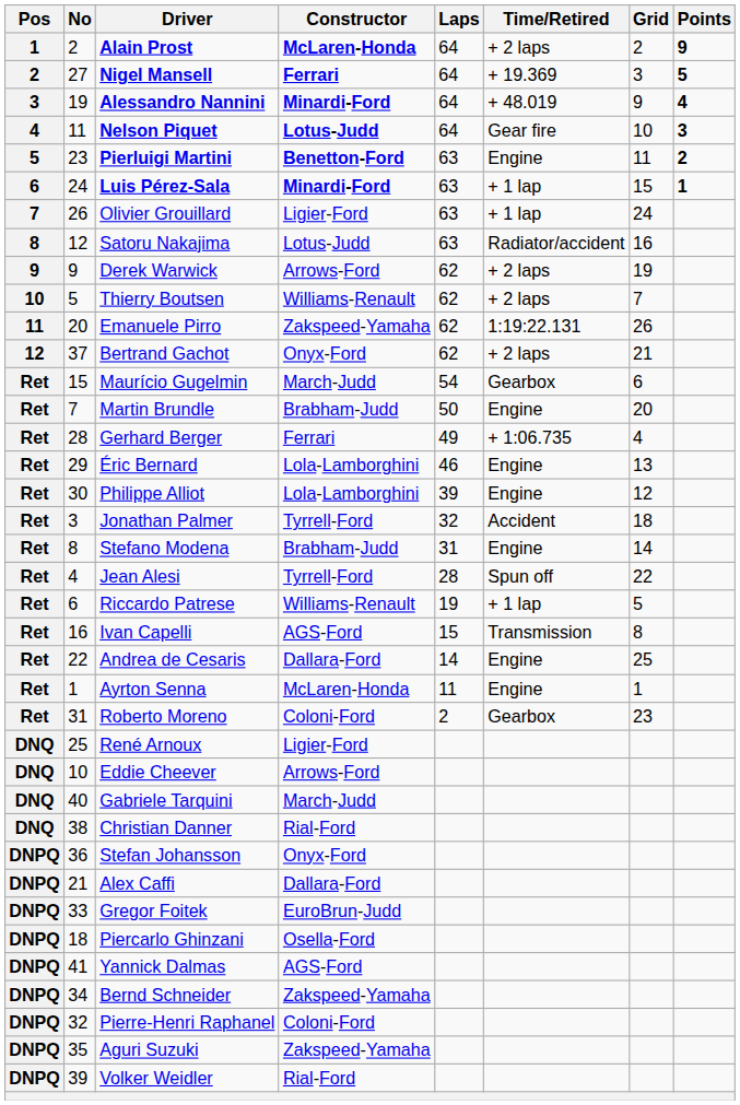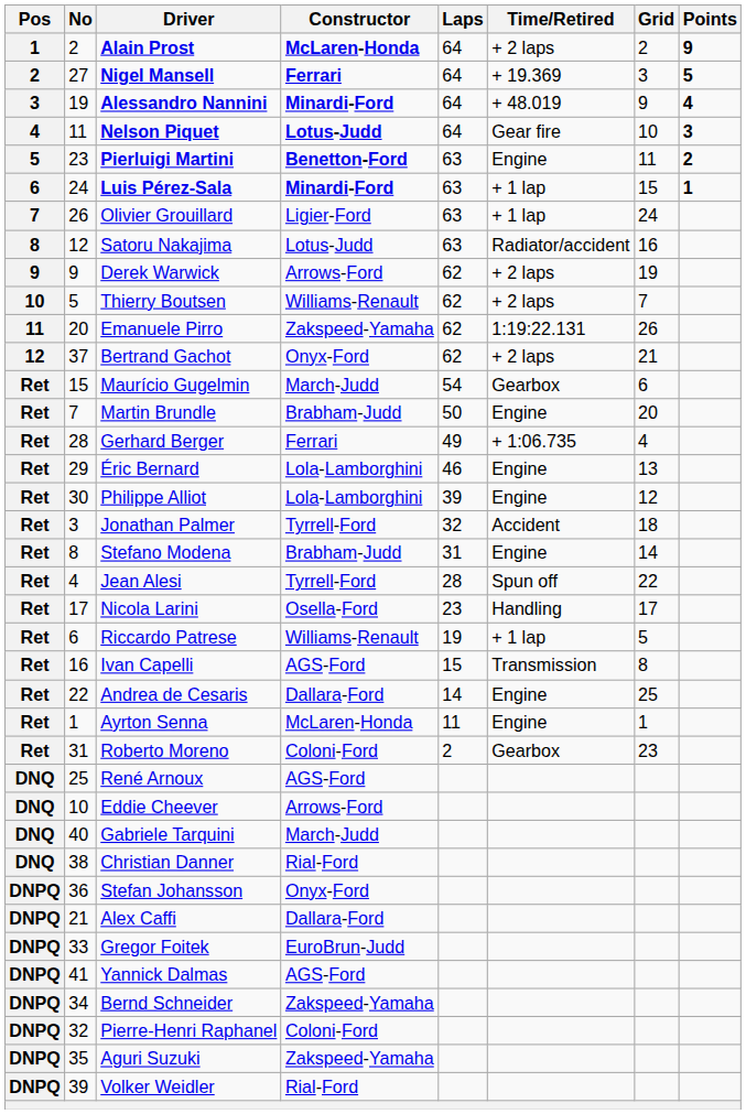 <table class="wikitable sortable" style="font-size: 95%;">
 <tr>
 <th>Pos</th>
 <th>No</th>
 <th>Driver</th>
 <th>Constructor</th>
 <th>Laps</th>
 <th>Time/Retired</th>
 <th>Grid</th>
 <th>Points</th>
 </tr>
 <tr>
 <th>1</th>
 <td>2</td>
 <td> <strong><a href='#'>Alain Prost</a></strong></td>
 <td><strong><a href='#'>McLaren</a>-<a href='#'>Honda</a></strong></td>
 <td>64</td>
 <td>+ 2 laps</td>
 <td>2</td>
 <td><strong>9</strong></td>
 </tr>
 <tr>
 <th>2</th>
 <td>27</td>
 <td> <strong><a href='#'>Nigel Mansell</a></strong></td>
 <td><strong><a href='#'>Ferrari</a></strong></td>
 <td>64</td>
 <td>+ 19.369</td>
 <td>3</td>
 <td><strong>5</strong></td>
 </tr>
 <tr>
 <th>3</th>
 <td>19</td>
 <td> <strong><a href='#'>Alessandro Nannini</a></strong></td>
 <td><strong><a href='#'>Minardi</a>-<a href='#'>Ford</a></strong></td>
 <td>64</td>
 <td>+ 48.019</td>
 <td>9</td>
 <td><strong>4</strong></td>
 </tr>
 <tr>
 <th>4</th>
 <td>11</td>
 <td> <strong><a href='#'>Nelson Piquet</a></strong></td>
 <td><strong><a href='#'>Lotus</a>-<a href='#'>Judd</a></strong></td>
 <td>64</td>
 <td>Gear fire</td>
 <td>10</td>
 <td><strong>3</strong></td>
 </tr>
 <tr>
 <th>5</th>
 <td>23</td>
 <td> <strong><a href='#'>Pierluigi Martini</a></strong></td>
 <td><strong><a href='#'>Benetton</a>-<a href='#'>Ford</a></strong></td>
 <td>63</td>
 <td>Engine</td>
 <td>11</td>
 <td><strong>2</strong></td>
 </tr>
 <tr>
 <th>6</th>
 <td>24</td>
 <td> <strong><a href='#'>Luis Pérez-Sala</a></strong></td>
 <td><strong><a href='#'>Minardi</a>-<a href='#'>Ford</a></strong></td>
 <td>63</td>
 <td>+ 1 lap</td>
 <td>15</td>
 <td><strong>1</strong></td>
 </tr>
 <tr>
 <th>7</th>
 <td>26</td>
 <td> <a href='#'>Olivier Grouillard</a></td>
 <td><a href='#'>Ligier</a>-<a href='#'>Ford</a></td>
 <td>63</td>
 <td>+ 1 lap</td>
 <td>24</td>
 <td> </td>
 </tr>
 <tr>
 <th>8</th>
 <td>12</td>
 <td> <a href='#'>Satoru Nakajima</a></td>
 <td><a href='#'>Lotus</a>-<a href='#'>Judd</a></td>
 <td>63</td>
 <td>Radiator/accident</td>
 <td>16</td>
 <td> </td>
 </tr>
 <tr>
 <th>9</th>
 <td>9</td>
 <td> <a href='#'>Derek Warwick</a></td>
 <td><a href='#'>Arrows</a>-<a href='#'>Ford</a></td>
 <td>62</td>
 <td>+ 2 laps</td>
 <td>19</td>
 <td> </td>
 </tr>
 <tr>
 <th>10</th>
 <td>5</td>
 <td> <a href='#'>Thierry Boutsen</a></td>
 <td><a href='#'>Williams</a>-<a href='#'>Renault</a></td>
 <td>62</td>
 <td>+ 2 laps</td>
 <td>7</td>
 <td> </td>
 </tr>
 <tr>
 <th>11</th>
 <td>20</td>
 <td> <a href='#'>Emanuele Pirro</a></td>
 <td><a href='#'>Zakspeed</a>-<a href='#'>Yamaha</a></td>
 <td>62</td>
 <td>1:19:22.131</td>
 <td>26</td>
 <td> </td>
 </tr>
 <tr>
 <th>12</th>
 <td>37</td>
 <td> <a href='#'>Bertrand Gachot</a></td>
 <td><a href='#'>Onyx</a>-<a href='#'>Ford</a></td>
 <td>62</td>
 <td>+ 2 laps</td>
 <td>21</td>
 <td> </td>
 </tr>
 <tr>
 <th>Ret</th>
 <td>15</td>
 <td> <a href='#'>Maurício Gugelmin</a></td>
 <td><a href='#'>March</a>-<a href='#'>Judd</a></td>
 <td>54</td>
 <td>Gearbox</td>
 <td>6</td>
 <td> </td>
 </tr>
 <tr>
 <th>Ret</th>
 <td>7</td>
 <td> <a href='#'>Martin Brundle</a></td>
 <td><a href='#'>Brabham</a>-<a href='#'>Judd</a></td>
 <td>50</td>
 <td>Engine</td>
 <td>20</td>
 <td> </td>
 </tr>
 <tr>
 <th>Ret</th>
 <td>28</td>
 <td> <a href='#'>Gerhard Berger</a></td>
 <td><a href='#'>Ferrari</a></td>
 <td>49</td>
 <td>+ 1:06.735</td>
 <td>4</td>
 <td> </td>
 </tr>
 <tr>
 <th>Ret</th>
 <td>29</td>
 <td> <a href='#'>Éric Bernard</a></td>
 <td><a href='#'>Lola</a>-<a href='#'>Lamborghini</a></td>
 <td>46</td>
 <td>Engine</td>
 <td>13</td>
 <td> </td>
 </tr>
 <tr>
 <th>Ret</th>
 <td>30</td>
 <td> <a href='#'>Philippe Alliot</a></td>
 <td><a href='#'>Lola</a>-<a href='#'>Lamborghini</a></td>
 <td>39</td>
 <td>Engine</td>
 <td>12</td>
 <td> </td>
 </tr>
 <tr>
 <th>Ret</th>
 <td>3</td>
 <td> <a href='#'>Jonathan Palmer</a></td>
 <td><a href='#'>Tyrrell</a>-<a href='#'>Ford</a></td>
 <td>32</td>
 <td>Accident</td>
 <td>18</td>
 <td> </td>
 </tr>
 <tr>
 <th>Ret</th>
 <td>8</td>
 <td> <a href='#'>Stefano Modena</a></td>
 <td><a href='#'>Brabham</a>-<a href='#'>Judd</a></td>
 <td>31</td>
 <td>Engine</td>
 <td>14</td>
 <td> </td>
 </tr>
 <tr>
 <th>Ret</th>
 <td>4</td>
 <td> <a href='#'>Jean Alesi</a></td>
 <td><a href='#'>Tyrrell</a>-<a href='#'>Ford</a></td>
 <td>28</td>
 <td>Spun off</td>
 <td>22</td>
 <td> </td>
 </tr>
 <tr>
 <th>Ret</th>
+<td>17</td>
+<td> <a href='#'>Nicola Larini</a></td>
+<td><a href='#'>Osella</a>-<a href='#'>Ford</a></td>
+<td>23</td>
+<td>Handling</td>
+<td>17</td>
+<td> </td>
+</tr>
+<tr>
+<th>Ret</th>
 <td>6</td>
 <td> <a href='#'>Riccardo Patrese</a></td>
 <td><a href='#'>Williams</a>-<a href='#'>Renault</a></td>
 <td>19</td>
 <td>+ 1 lap</td>
 <td>5</td>
 <td> </td>
 </tr>
 <tr>
 <th>Ret</th>
 <td>16</td>
 <td> <a href='#'>Ivan Capelli</a></td>
 <td><a href='#'>AGS</a>-<a href='#'>Ford</a></td>
 <td>15</td>
 <td>Transmission</td>
 <td>8</td>
 <td> </td>
 </tr>
 <tr>
 <th>Ret</th>
 <td>22</td>
 <td> <a href='#'>Andrea de Cesaris</a></td>
 <td><a href='#'>Dallara</a>-<a href='#'>Ford</a></td>
 <td>14</td>
 <td>Engine</td>
 <td>25</td>
 <td> </td>
 </tr>
 <tr>
 <th>Ret</th>
 <td>1</td>
 <td> <a href='#'>Ayrton Senna</a></td>
 <td><a href='#'>McLaren</a>-<a href='#'>Honda</a></td>
 <td>11</td>
 <td>Engine</td>
 <td>1</td>
 <td> </td>
 </tr>
 <tr>
 <th>Ret</th>
 <td>31</td>
 <td> <a href='#'>Roberto Moreno</a></td>
 <td><a href='#'>Coloni</a>-<a href='#'>Ford</a></td>
 <td>2</td>
 <td>Gearbox</td>
 <td>23</td>
 <td> </td>
 </tr>
 <tr>
 <th>DNQ</th>
 <td>25</td>
 <td> <a href='#'>René Arnoux</a></td>
-<td><a href='#'>Ligier</a>-<a href='#'>Ford</a></td>
+<td><a href='#'>AGS</a>-<a href='#'>Ford</a></td>
 <td> </td>
 <td> </td>
 <td> </td>
 <td> </td>
 </tr>
 <tr>
 <th>DNQ</th>
 <td>10</td>
 <td> <a href='#'>Eddie Cheever</a></td>
 <td><a href='#'>Arrows</a>-<a href='#'>Ford</a></td>
 <td> </td>
 <td> </td>
 <td> </td>
 <td> </td>
 </tr>
 <tr>
 <th>DNQ</th>
 <td>40</td>
 <td> <a href='#'>Gabriele Tarquini</a></td>
 <td><a href='#'>March</a>-<a href='#'>Judd</a></td>
 <td> </td>
 <td> </td>
 <td> </td>
 <td> </td>
 </tr>
 <tr>
 <th>DNQ</th>
 <td>38</td>
 <td> <a href='#'>Christian Danner</a></td>
 <td><a href='#'>Rial</a>-<a href='#'>Ford</a></td>
 <td> </td>
 <td> </td>
 <td> </td>
 <td> </td>
 </tr>
 <tr>
 <th>DNPQ</th>
 <td>36</td>
 <td> <a href='#'>Stefan Johansson</a></td>
 <td><a href='#'>Onyx</a>-<a href='#'>Ford</a></td>
 <td> </td>
 <td> </td>
 <td> </td>
 <td> </td>
 </tr>
 <tr>
 <th>DNPQ</th>
 <td>21</td>
 <td> <a href='#'>Alex Caffi</a></td>
 <td><a href='#'>Dallara</a>-<a href='#'>Ford</a></td>
 <td> </td>
 <td> </td>
 <td> </td>
 <td> </td>
 </tr>
 <tr>
 <th>DNPQ</th>
 <td>33</td>
 <td> <a href='#'>Gregor Foitek</a></td>
 <td><a href='#'>EuroBrun</a>-<a href='#'>Judd</a></td>
 <td> </td>
 <td> </td>
 <td> </td>
 <td> </td>
 </tr>
 <tr>
 <th>DNPQ</th>
-<td>18</td>
-<td> <a href='#'>Piercarlo Ghinzani</a></td>
-<td><a href='#'>Osella</a>-<a href='#'>Ford</a></td>
-<td> </td>
-<td> </td>
-<td> </td>
-<td> </td>
-</tr>
-<tr>
-<th>DNPQ</th>
 <td>41</td>
 <td> <a href='#'>Yannick Dalmas</a></td>
 <td><a href='#'>AGS</a>-<a href='#'>Ford</a></td>
 <td> </td>
 <td> </td>
 <td> </td>
 <td> </td>
 </tr>
 <tr>
 <th>DNPQ</th>
 <td>34</td>
 <td> <a href='#'>Bernd Schneider</a></td>
 <td><a href='#'>Zakspeed</a>-<a href='#'>Yamaha</a></td>
 <td> </td>
 <td> </td>
 <td> </td>
 <td> </td>
 </tr>
 <tr>
 <th>DNPQ</th>
 <td>32</td>
 <td> <a href='#'>Pierre-Henri Raphanel</a></td>
 <td><a href='#'>Coloni</a>-<a href='#'>Ford</a></td>
 <td> </td>
 <td> </td>
 <td> </td>
 <td> </td>
 </tr>
 <tr>
 <th>DNPQ</th>
 <td>35</td>
 <td> <a href='#'>Aguri Suzuki</a></td>
 <td><a href='#'>Zakspeed</a>-<a href='#'>Yamaha</a></td>
 <td> </td>
 <td> </td>
 <td> </td>
 <td> </td>
 </tr>
 <tr>
 <th>DNPQ</th>
 <td>39</td>
 <td> <a href='#'>Volker Weidler</a></td>
 <td><a href='#'>Rial</a>-<a href='#'>Ford</a></td>
 <td> </td>
 <td> </td>
 <td> </td>
 <td> </td>
 </tr>
 <tr>
 <th colspan="8"></th>
 </tr>
 </table>
